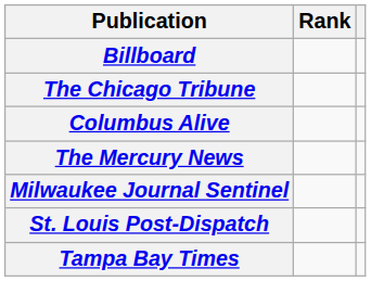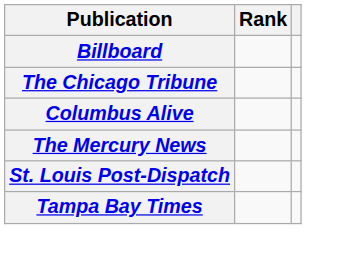 <table class="wikitable sortable plainrowheaders">
 <tr>
 <th>Publication</th>
 <th>Rank</th>
 <th></th>
 </tr>
 <tr>
 <th scope="row"><em><a href='#'>Billboard</a></em></th>
 <td></td>
 <td></td>
 </tr>
 <tr>
 <th scope="row"><em><a href='#'>The Chicago Tribune</a></em></th>
 <td></td>
 <td></td>
 </tr>
 <tr>
 <th scope="row"><em><a href='#'>Columbus Alive</a></em></th>
 <td></td>
 <td></td>
 </tr>
 <tr>
 <th scope="row"><em><a href='#'>The Mercury News</a></em></th>
 <td></td>
 <td></td>
 </tr>
 <tr>
-<th scope="row"><em><a href='#'>Milwaukee Journal Sentinel</a></em></th>
-<td></td>
-<td></td>
-</tr>
-<tr>
 <th scope="row"><em><a href='#'>St. Louis Post-Dispatch</a></em></th>
 <td></td>
 <td></td>
 </tr>
 <tr>
 <th scope="row"><em><a href='#'>Tampa Bay Times</a></em></th>
 <td></td>
 <td></td>
 </tr>
 </table>
